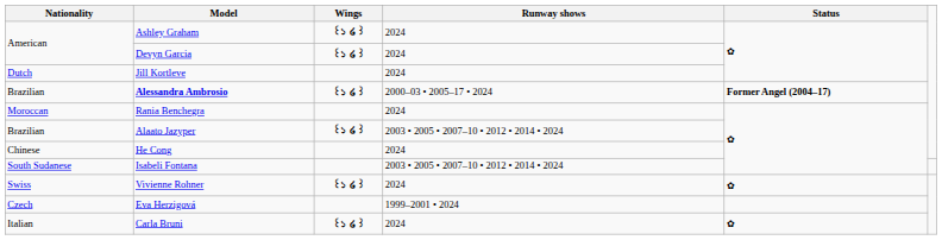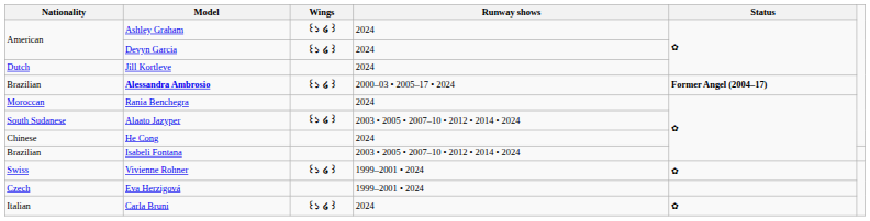 <table class="wikitable" style="font-size:85%; width:100%;">
 <tr>
 <th>Nationality</th>
 <th>Model</th>
 <th>Wings</th>
 <th>Runway shows</th>
 <th>Status</th>
 </tr>
 <tr>
 <td rowspan="2"> American</td>
 <td><a href='#'>Ashley Graham</a></td>
 <td align="center"><strong>꒰১ ໒꒱</strong></td>
 <td>2024</td>
 <td rowspan="3"><strong></strong> ✿</td>
 </tr>
 <tr>
 <td><a href='#'>Devyn Garcia</a></td>
 <td align="center"><strong>꒰১ ໒꒱</strong></td>
 <td>2024</td>
 </tr>
 <tr>
 <td> <a href='#'>Dutch</a></td>
 <td><a href='#'>Jill Kortleve</a></td>
 <td></td>
 <td>2024</td>
 </tr>
 <tr>
 <td> Brazilian</td>
 <td><strong><a href='#'>Alessandra Ambrosio</a></strong></td>
 <td align="center"><strong>꒰১ ໒꒱</strong></td>
 <td>2000–03 • 2005–17 • 2024</td>
 <td><strong>Former  Angel (2004–17)</strong></td>
 </tr>
 <tr>
 <td> <a href='#'>Moroccan</a></td>
 <td><a href='#'>Rania Benchegra</a></td>
 <td></td>
 <td>2024</td>
 <td rowspan="4"><strong></strong> ✿</td>
 </tr>
 <tr>
-<td> Brazilian</td>
+<td> <a href='#'>South Sudanese</a></td>
 <td><a href='#'>Alaato Jazyper</a></td>
 <td align="center"><strong>꒰১ ໒꒱</strong></td>
 <td>2003 • 2005 • 2007–10 • 2012 • 2014 • 2024</td>
 </tr>
 <tr>
 <td> Chinese</td>
 <td><a href='#'>He Cong</a></td>
 <td></td>
 <td>2024</td>
 </tr>
 <tr>
-<td> <a href='#'>South Sudanese</a></td>
+<td> Brazilian</td>
 <td><a href='#'>Isabeli Fontana</a></td>
 <td></td>
 <td>2003 • 2005 • 2007–10 • 2012 • 2014 • 2024</td>
 <td><strong></strong></td>
 </tr>
 <tr>
 <td> <a href='#'>Swiss</a></td>
 <td><a href='#'>Vivienne Rohner</a></td>
 <td align="center"><strong>꒰১ ໒꒱</strong></td>
-<td>2024</td>
+<td>1999–2001 • 2024</td>
 <td><strong></strong> ✿</td>
 </tr>
 <tr>
 <td> <a href='#'>Czech</a></td>
 <td><a href='#'>Eva Herzigová</a></td>
 <td></td>
 <td>1999–2001 • 2024</td>
 <td><strong></strong></td>
 </tr>
 <tr>
 <td> Italian</td>
 <td><a href='#'>Carla Bruni</a></td>
 <td align="center"><strong>꒰১ ໒꒱</strong></td>
 <td>2024</td>
 <td><strong></strong> ✿</td>
 </tr>
 </table>
